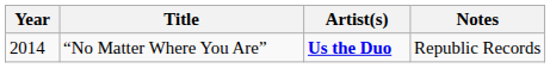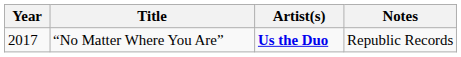 <table class="wikitable sortable">
 <tr>
 <th style="width:10%;">Year</th>
 <th style="width:auto;">Title</th>
 <th style="width:auto;">Artist(s)</th>
 <th style="width:25%;">Notes</th>
 </tr>
 <tr>
-<td>2014</td>
+<td>2017</td>
 <td>“No Matter Where You Are”</td>
 <td><strong><a href='#'>Us the Duo</a></strong></td>
 <td>Republic Records</td>
 </tr>
 </table>
